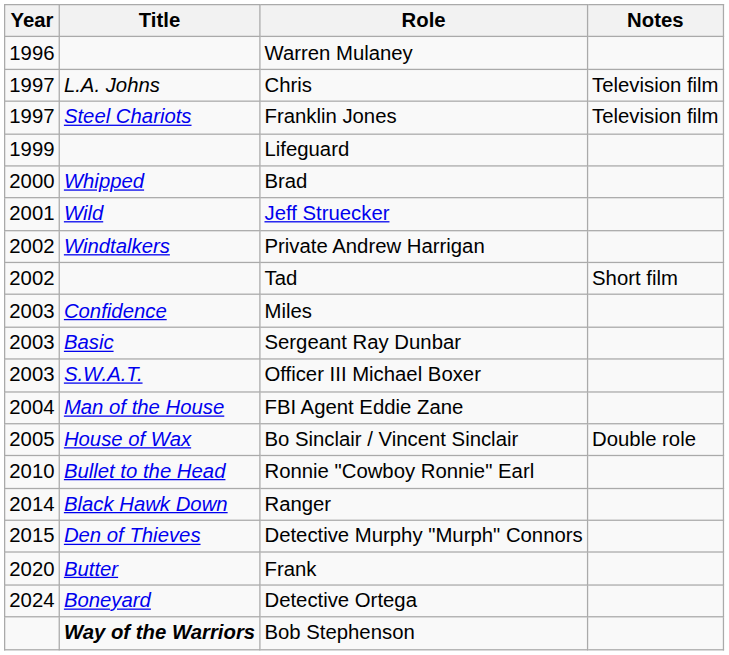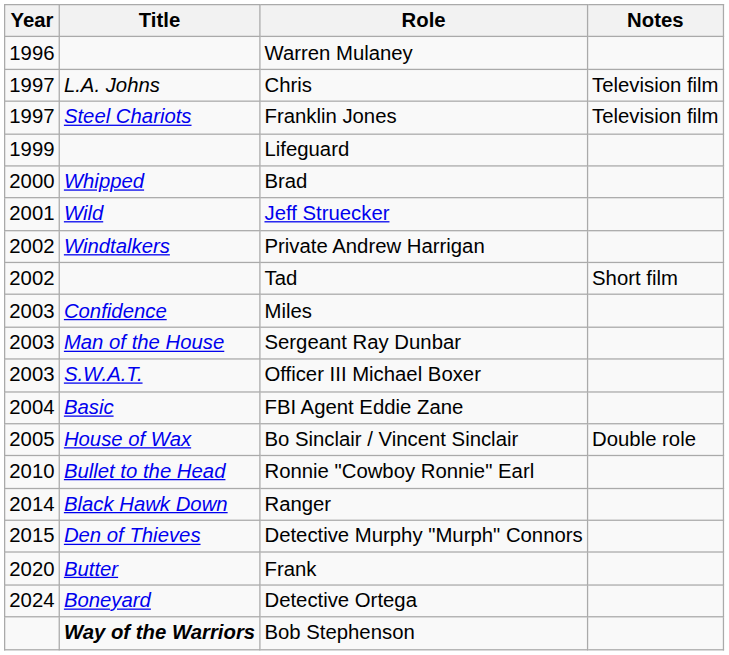 <table class="wikitable sortable">
 <tr>
 <th>Year</th>
 <th>Title</th>
 <th>Role</th>
 <th class="unsortable">Notes</th>
 </tr>
 <tr>
 <td>1996</td>
 <td><em></em></td>
 <td>Warren Mulaney</td>
 <td></td>
 </tr>
 <tr>
 <td>1997</td>
 <td><em>L.A. Johns</em></td>
 <td>Chris</td>
 <td>Television film</td>
 </tr>
 <tr>
 <td>1997</td>
 <td><em><a href='#'>Steel Chariots</a></em></td>
 <td>Franklin Jones</td>
 <td>Television film</td>
 </tr>
 <tr>
 <td>1999</td>
 <td><em></em></td>
 <td>Lifeguard</td>
 <td></td>
 </tr>
 <tr>
 <td>2000</td>
 <td><em><a href='#'>Whipped</a></em></td>
 <td>Brad</td>
 <td></td>
 </tr>
 <tr>
 <td>2001</td>
 <td><em><a href='#'>Wild</a></em></td>
 <td><a href='#'>Jeff Struecker</a></td>
 <td></td>
 </tr>
 <tr>
 <td>2002</td>
 <td><em><a href='#'>Windtalkers</a></em></td>
 <td>Private Andrew Harrigan</td>
 <td></td>
 </tr>
 <tr>
 <td>2002</td>
 <td><em></em></td>
 <td>Tad</td>
 <td>Short film</td>
 </tr>
 <tr>
 <td>2003</td>
 <td><em><a href='#'>Confidence</a></em></td>
 <td>Miles</td>
 <td></td>
 </tr>
 <tr>
 <td>2003</td>
-<td><em><a href='#'>Basic</a></em></td>
+<td><em><a href='#'>Man of the House</a></em></td>
 <td>Sergeant Ray Dunbar</td>
 <td></td>
 </tr>
 <tr>
 <td>2003</td>
 <td><em><a href='#'>S.W.A.T.</a></em></td>
 <td>Officer III Michael Boxer</td>
 <td></td>
 </tr>
 <tr>
 <td>2004</td>
-<td><em><a href='#'>Man of the House</a></em></td>
+<td><em><a href='#'>Basic</a></em></td>
 <td>FBI Agent Eddie Zane</td>
 <td></td>
 </tr>
 <tr>
 <td>2005</td>
 <td><em><a href='#'>House of Wax</a></em></td>
 <td>Bo Sinclair / Vincent Sinclair</td>
 <td>Double role</td>
 </tr>
 <tr>
 <td>2010</td>
 <td><em><a href='#'>Bullet to the Head</a></em></td>
 <td>Ronnie "Cowboy Ronnie" Earl</td>
 <td></td>
 </tr>
 <tr>
 <td>2014</td>
 <td><em><a href='#'>Black Hawk Down</a></em></td>
 <td>Ranger</td>
 <td></td>
 </tr>
 <tr>
 <td>2015</td>
 <td><em><a href='#'>Den of Thieves</a></em></td>
 <td>Detective Murphy "Murph" Connors</td>
 <td></td>
 </tr>
 <tr>
 <td>2020</td>
 <td><em><a href='#'>Butter</a></em></td>
 <td>Frank</td>
 <td></td>
 </tr>
 <tr>
 <td>2024</td>
 <td><em><a href='#'>Boneyard</a></em></td>
 <td>Detective Ortega</td>
 <td></td>
 </tr>
 <tr>
 <td></td>
 <td><strong><em>Way of the Warriors</em></strong></td>
 <td>Bob Stephenson</td>
 <td></td>
 </tr>
 </table>
